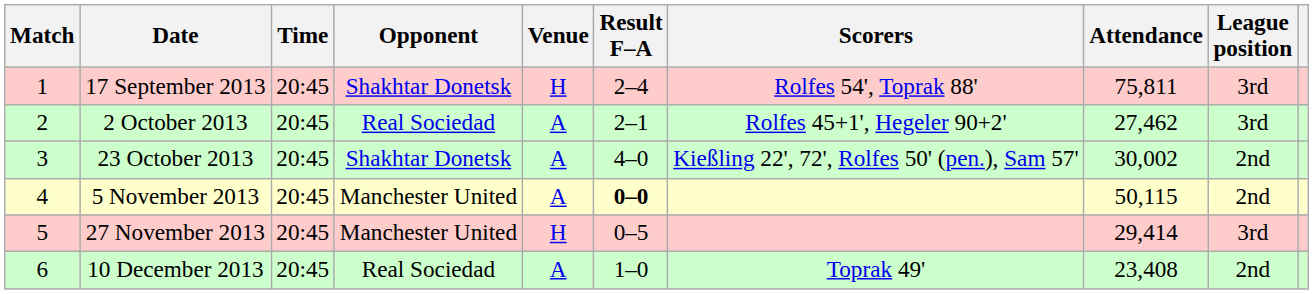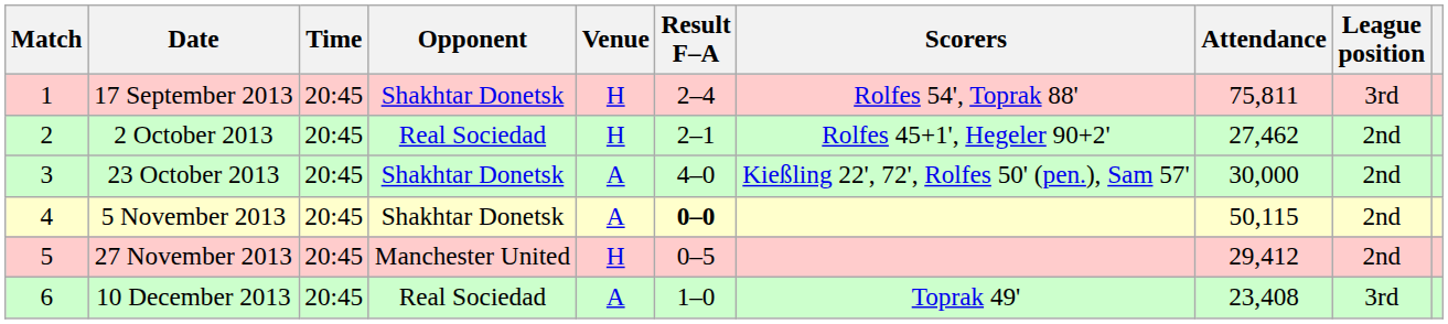 <table class="wikitable sortable" style="text-align:center">
 <tr>
 <th>Match</th>
 <th>Date</th>
 <th>Time</th>
 <th>Opponent</th>
 <th>Venue</th>
 <th>Result<br>F–A</th>
 <th class="unsortable">Scorers</th>
 <th>Attendance</th>
 <th>League<br>position</th>
 <th class="unsortable"></th>
 </tr>
 <tr style="background:#fcc">
 <td>1</td>
 <td>17 September 2013</td>
 <td>20:45</td>
 <td><a href='#'>Shakhtar Donetsk</a></td>
 <td><a href='#'>H</a></td>
 <td>2–4</td>
 <td><a href='#'>Rolfes</a> 54', <a href='#'>Toprak</a> 88'</td>
 <td>75,811</td>
 <td>3rd</td>
 <td></td>
 </tr>
 <tr style="background:#cfc">
 <td>2</td>
 <td>2 October 2013</td>
 <td>20:45</td>
 <td><a href='#'>Real Sociedad</a></td>
-<td><a href='#'>A</a></td>
+<td><a href='#'>H</a></td>
 <td>2–1</td>
 <td><a href='#'>Rolfes</a> 45+1', <a href='#'>Hegeler</a> 90+2'</td>
 <td>27,462</td>
-<td>3rd</td>
+<td>2nd</td>
 <td></td>
 </tr>
 <tr style="background:#cfc">
 <td>3</td>
 <td>23 October 2013</td>
 <td>20:45</td>
 <td><a href='#'>Shakhtar Donetsk</a></td>
 <td><a href='#'>A</a></td>
 <td>4–0</td>
 <td><a href='#'>Kießling</a> 22', 72', <a href='#'>Rolfes</a> 50' (<a href='#'>pen.</a>), <a href='#'>Sam</a> 57'</td>
-<td>30,002</td>
+<td>30,000</td>
 <td>2nd</td>
 <td></td>
 </tr>
 <tr style="background:#ffc">
 <td>4</td>
 <td>5 November 2013</td>
 <td>20:45</td>
-<td>Manchester United</td>
+<td>Shakhtar Donetsk</td>
 <td><a href='#'>A</a></td>
 <td><strong>0–0</strong></td>
 <td></td>
 <td>50,115</td>
 <td>2nd</td>
 <td></td>
 </tr>
 <tr style="background:#fcc">
 <td>5</td>
 <td>27 November 2013</td>
 <td>20:45</td>
 <td>Manchester United</td>
 <td><a href='#'>H</a></td>
 <td>0–5</td>
 <td></td>
-<td>29,414</td>
-<td>3rd</td>
+<td>29,412</td>
+<td>2nd</td>
 <td></td>
 </tr>
 <tr style="background:#cfc">
 <td>6</td>
 <td>10 December 2013</td>
 <td>20:45</td>
 <td>Real Sociedad</td>
 <td><a href='#'>A</a></td>
 <td>1–0</td>
 <td><a href='#'>Toprak</a> 49'</td>
 <td>23,408</td>
-<td>2nd</td>
+<td>3rd</td>
 <td></td>
 </tr>
 </table>
